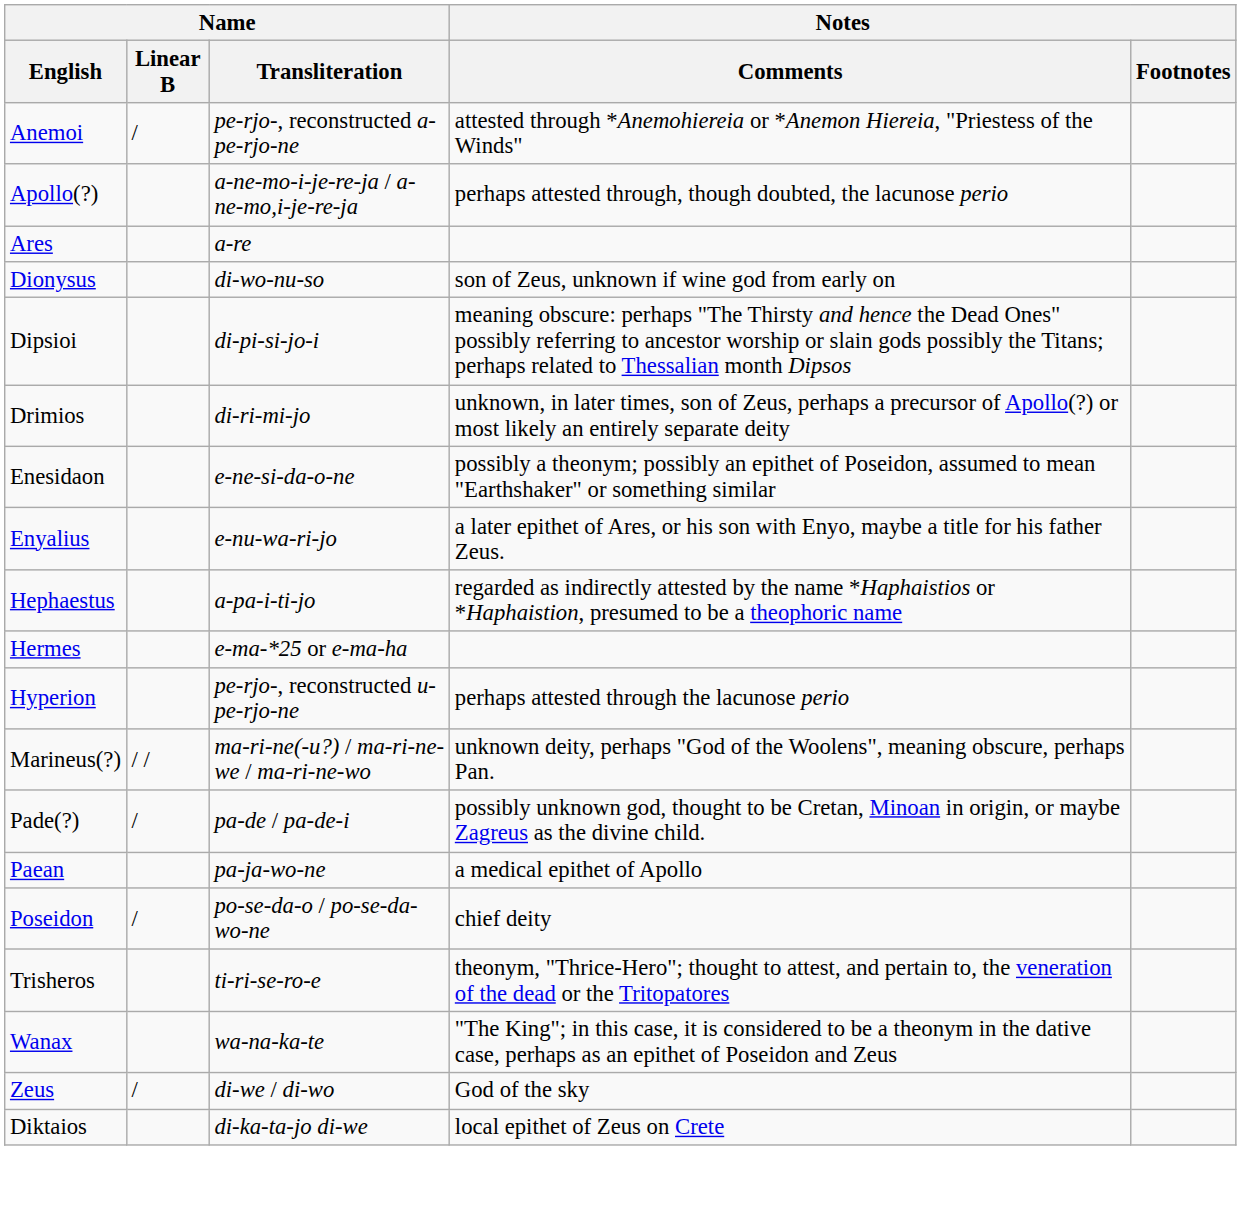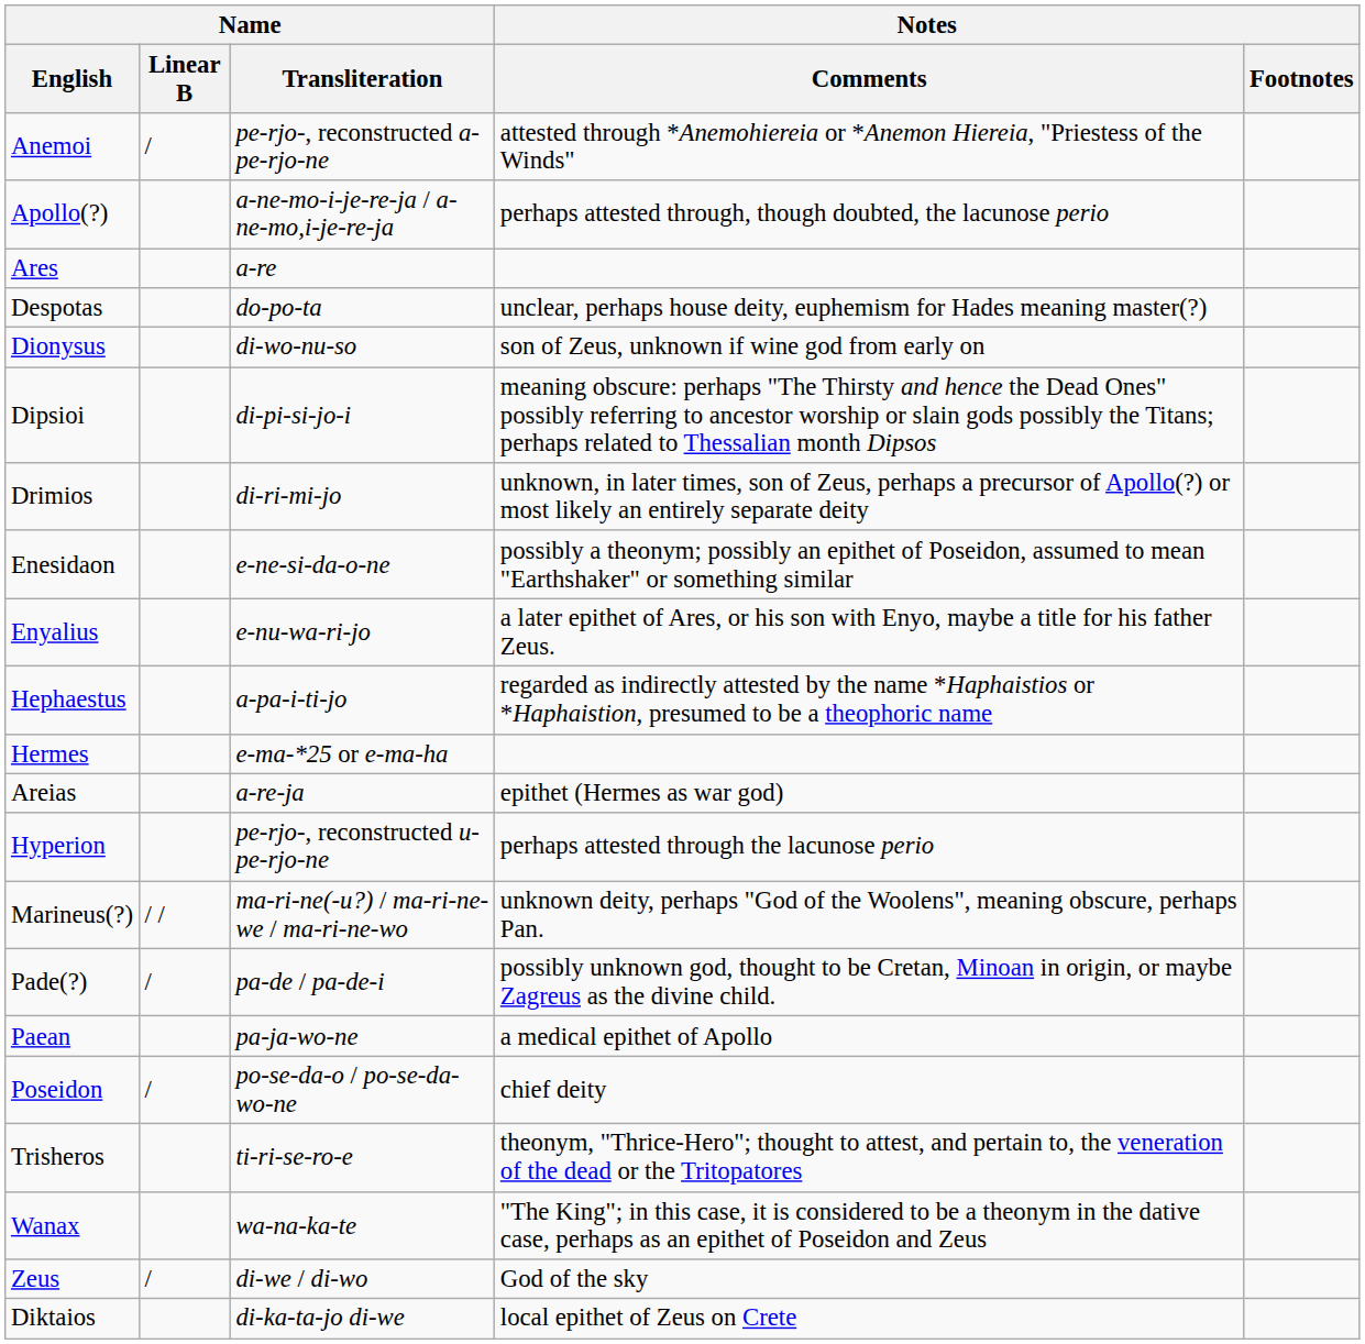 <table class="wikitable">
 <tr>
 <th colspan="3">Name</th>
 <th colspan="2">Notes</th>
 </tr>
 <tr>
 <th>English</th>
 <th>Linear B</th>
 <th>Transliteration</th>
 <th>Comments</th>
 <th>Footnotes</th>
 </tr>
 <tr>
 <td><a href='#'>Anemoi</a></td>
 <td> / </td>
 <td><em>pe-rjo-</em>, reconstructed <em>a-pe-rjo-ne</em></td>
 <td>attested through *<em>Anemohiereia</em> or *<em>Anemon Hiereia</em>, "Priestess of the Winds"</td>
 <td></td>
 </tr>
 <tr>
 <td><a href='#'>Apollo</a>(?)</td>
 <td><em></em></td>
 <td><em>a-ne-mo-i-je-re-ja</em> / <em>a-ne-mo,i-je-re-ja</em></td>
 <td>perhaps attested through, though doubted, the lacunose <em>perio</em></td>
 <td><em></em></td>
 </tr>
 <tr>
 <td><a href='#'>Ares</a></td>
 <td></td>
 <td><em>a-re</em></td>
 <td></td>
+<td></td>
+</tr>
+<tr>
+<td>Despotas</td>
+<td></td>
+<td><em>do-po-ta</em></td>
+<td>unclear, perhaps house deity, euphemism for Hades meaning master(?)</td>
 <td></td>
 </tr>
 <tr>
 <td><a href='#'>Dionysus</a></td>
 <td></td>
 <td><em>di-wo-nu-so</em></td>
 <td>son of Zeus, unknown if wine god from early on</td>
 <td></td>
 </tr>
 <tr>
 <td>Dipsioi</td>
 <td><em></em></td>
 <td><em>di-pi-si-jo-i</em></td>
 <td>meaning obscure: perhaps "The Thirsty <em>and hence</em> the Dead Ones" possibly referring to ancestor worship or slain gods possibly the Titans; perhaps related to <a href='#'>Thessalian</a> month <em>Dipsos</em></td>
 <td><em></em></td>
 </tr>
 <tr>
 <td>Drimios</td>
 <td></td>
 <td><em>di-ri-mi-jo</em></td>
 <td>unknown, in later times, son of Zeus, perhaps a precursor of <a href='#'>Apollo</a>(?) or most likely an entirely separate deity</td>
 <td></td>
 </tr>
 <tr>
 <td>Enesidaon</td>
 <td></td>
 <td><em>e-ne-si-da-o-ne</em></td>
 <td>possibly a theonym; possibly an epithet of Poseidon, assumed to mean "Earthshaker" or something similar</td>
 <td></td>
 </tr>
 <tr>
 <td><a href='#'>Enyalius</a></td>
 <td></td>
 <td><em>e-nu-wa-ri-jo</em></td>
 <td>a later epithet of Ares, or his son with Enyo, maybe a title for his father Zeus.</td>
 <td></td>
 </tr>
 <tr>
 <td><a href='#'>Hephaestus</a></td>
 <td></td>
 <td><em>a-pa-i-ti-jo</em></td>
 <td>regarded as indirectly attested by the name *<em>Haphaistios</em> or *<em>Haphaistion</em>, presumed to be a <a href='#'>theophoric name</a></td>
 <td></td>
 </tr>
 <tr>
 <td><a href='#'>Hermes</a></td>
 <td></td>
 <td><em>e-ma-*25</em> or <em>e-ma-ha</em></td>
 <td></td>
+<td></td>
+</tr>
+<tr>
+<td>Areias</td>
+<td></td>
+<td><em>a-re-ja</em></td>
+<td>epithet (Hermes as war god)</td>
 <td></td>
 </tr>
 <tr>
 <td><a href='#'>Hyperion</a></td>
 <td></td>
 <td><em>pe-rjo-</em>, reconstructed <em>u-pe-rjo-ne</em></td>
 <td>perhaps attested through the lacunose <em>perio</em></td>
 <td></td>
 </tr>
 <tr>
 <td>Marineus(?)</td>
 <td> /  / </td>
 <td><em>ma-ri-ne(-u?)</em> / <em>ma-ri-ne-we</em> / <em>ma-ri-ne-wo</em></td>
 <td>unknown deity, perhaps "God of the Woolens", meaning obscure, perhaps Pan.</td>
 <td></td>
 </tr>
 <tr>
 <td>Pade(?)</td>
 <td> / </td>
 <td><em>pa-de</em> / <em>pa-de-i</em></td>
 <td>possibly unknown god, thought to be Cretan, <a href='#'>Minoan</a> in origin, or maybe <a href='#'>Zagreus</a> as the divine child.</td>
 <td></td>
 </tr>
 <tr>
 <td><a href='#'>Paean</a></td>
 <td></td>
 <td><em>pa-ja-wo-ne</em></td>
 <td>a medical epithet of Apollo</td>
 <td></td>
 </tr>
 <tr>
 <td><a href='#'>Poseidon</a></td>
 <td> / </td>
 <td><em>po-se-da-o</em> / <em>po-se-da-wo-ne</em></td>
 <td>chief deity</td>
 <td></td>
 </tr>
 <tr>
 <td>Trisheros</td>
 <td></td>
 <td><em>ti-ri-se-ro-e</em></td>
 <td>theonym, "Thrice-Hero"; thought to attest, and pertain to, the <a href='#'>veneration of the dead</a> or the <a href='#'>Tritopatores</a></td>
 <td></td>
 </tr>
 <tr>
 <td><a href='#'>Wanax</a></td>
 <td></td>
 <td><em>wa-na-ka-te</em></td>
 <td>"The King"; in this case, it is considered to be a theonym in the dative case, perhaps as an epithet of Poseidon and Zeus</td>
 <td></td>
 </tr>
 <tr>
 <td><a href='#'>Zeus</a></td>
 <td> / </td>
 <td><em>di-we</em> / <em>di-wo</em></td>
 <td>God of the sky</td>
 <td></td>
 </tr>
 <tr>
 <td>Diktaios</td>
 <td></td>
 <td><em>di-ka-ta-jo di-we</em></td>
 <td>local epithet of Zeus on <a href='#'>Crete</a></td>
 <td></td>
 </tr>
 </table>
